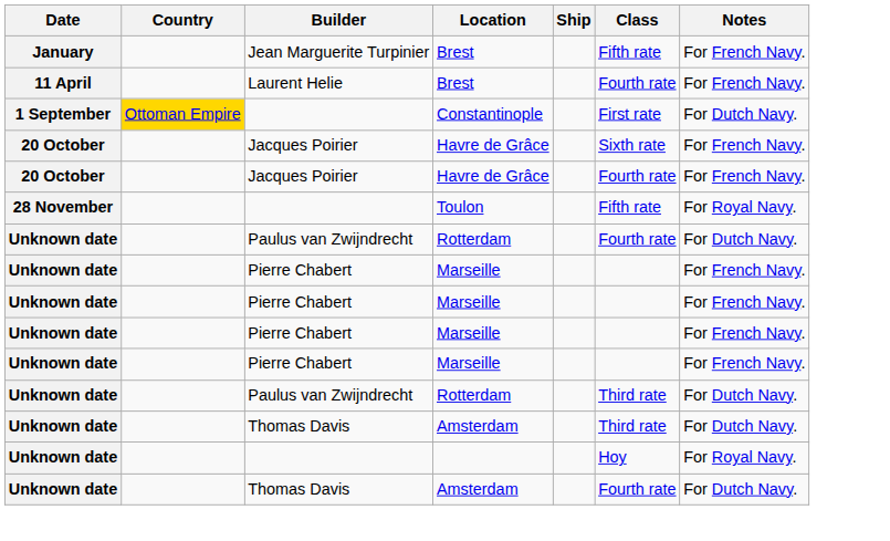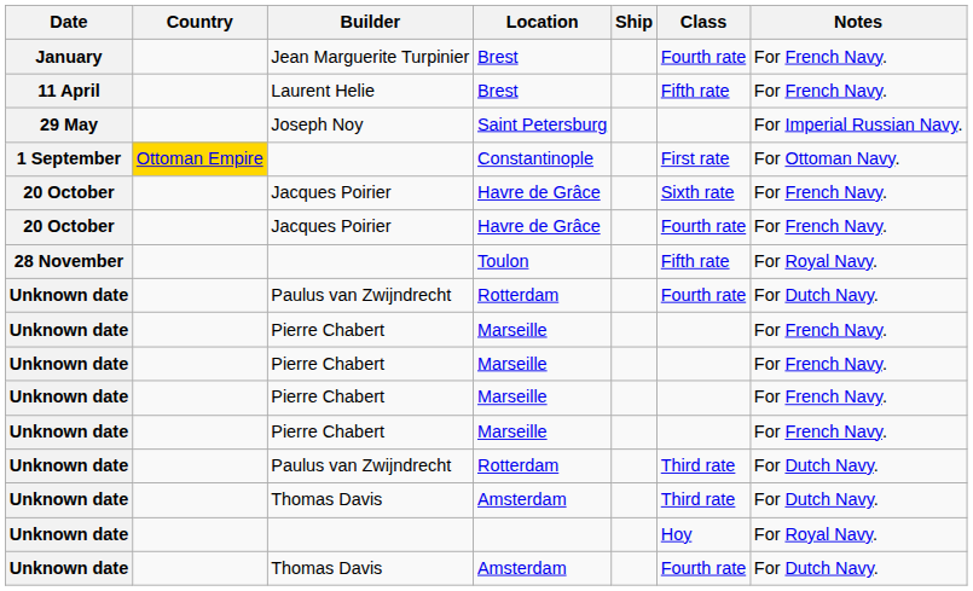 <table class="wikitable sortable" style="font-size:1.00em; line-height:1.5em;">
 <tr>
 <th>Date</th>
 <th>Country</th>
 <th>Builder</th>
 <th>Location</th>
 <th>Ship</th>
 <th>Class</th>
 <th>Notes</th>
 </tr>
 <tr ---->
 <th>January</th>
 <td></td>
 <td>Jean Marguerite Turpinier</td>
 <td><a href='#'>Brest</a></td>
 <td><strong></strong></td>
-<td><a href='#'>Fifth rate</a></td>
+<td><a href='#'>Fourth rate</a></td>
 <td>For <a href='#'>French Navy</a>.</td>
 </tr>
 <tr ---->
 <th>11 April</th>
 <td></td>
 <td>Laurent Helie</td>
 <td><a href='#'>Brest</a></td>
 <td><strong></strong></td>
-<td><a href='#'>Fourth rate</a></td>
+<td><a href='#'>Fifth rate</a></td>
 <td>For <a href='#'>French Navy</a>.</td>
+</tr>
+<tr ---->
+<th>29 May</th>
+<td></td>
+<td>Joseph Noy</td>
+<td><a href='#'>Saint Petersburg</a></td>
+<td><strong></strong></td>
+<td></td>
+<td>For <a href='#'>Imperial Russian Navy</a>.</td>
 </tr>
 <tr ---->
 <th>1 September</th>
 <td style="background: gold;"> <a href='#'>Ottoman Empire</a></td>
 <td></td>
 <td><a href='#'>Constantinople</a></td>
 <td><strong></strong></td>
 <td><a href='#'>First rate</a></td>
-<td>For <a href='#'>Dutch Navy</a>.</td>
+<td>For <a href='#'>Ottoman Navy</a>.</td>
 </tr>
 <tr ---->
 <th>20 October</th>
 <td></td>
 <td>Jacques Poirier</td>
 <td><a href='#'>Havre de Grâce</a></td>
 <td><strong></strong></td>
 <td><a href='#'>Sixth rate</a></td>
 <td>For <a href='#'>French Navy</a>.</td>
 </tr>
 <tr ---->
 <th>20 October</th>
 <td></td>
 <td>Jacques Poirier</td>
 <td><a href='#'>Havre de Grâce</a></td>
 <td><strong></strong></td>
 <td><a href='#'>Fourth rate</a></td>
 <td>For <a href='#'>French Navy</a>.</td>
 </tr>
 <tr ---->
 <th>28 November</th>
 <td></td>
 <td></td>
 <td><a href='#'>Toulon</a></td>
 <td><strong></strong></td>
 <td><a href='#'>Fifth rate</a></td>
 <td>For <a href='#'>Royal Navy</a>.</td>
 </tr>
 <tr ---->
 <th>Unknown date</th>
 <td></td>
 <td>Paulus van Zwijndrecht</td>
 <td><a href='#'>Rotterdam</a></td>
 <td><strong></strong></td>
 <td><a href='#'>Fourth rate</a></td>
 <td>For <a href='#'>Dutch Navy</a>.</td>
 </tr>
 <tr ---->
 <th>Unknown date</th>
 <td></td>
 <td>Pierre Chabert</td>
 <td><a href='#'>Marseille</a></td>
 <td><strong></strong></td>
 <td></td>
 <td>For <a href='#'>French Navy</a>.</td>
 </tr>
 <tr ---->
 <th>Unknown date</th>
 <td></td>
 <td>Pierre Chabert</td>
 <td><a href='#'>Marseille</a></td>
 <td><strong></strong></td>
 <td></td>
 <td>For <a href='#'>French Navy</a>.</td>
 </tr>
 <tr ---->
 <th>Unknown date</th>
 <td></td>
 <td>Pierre Chabert</td>
 <td><a href='#'>Marseille</a></td>
 <td><strong></strong></td>
 <td></td>
 <td>For <a href='#'>French Navy</a>.</td>
 </tr>
 <tr ---->
 <th>Unknown date</th>
 <td></td>
 <td>Pierre Chabert</td>
 <td><a href='#'>Marseille</a></td>
 <td><strong></strong></td>
 <td></td>
 <td>For <a href='#'>French Navy</a>.</td>
 </tr>
 <tr ---->
 <th>Unknown date</th>
 <td></td>
 <td>Paulus van Zwijndrecht</td>
 <td><a href='#'>Rotterdam</a></td>
 <td><strong></strong></td>
 <td><a href='#'>Third rate</a></td>
 <td>For <a href='#'>Dutch Navy</a>.</td>
 </tr>
 <tr ---->
 <th>Unknown date</th>
 <td></td>
 <td>Thomas Davis</td>
 <td><a href='#'>Amsterdam</a></td>
 <td><strong></strong></td>
 <td><a href='#'>Third rate</a></td>
 <td>For <a href='#'>Dutch Navy</a>.</td>
 </tr>
 <tr ---->
 <th>Unknown date</th>
 <td></td>
 <td></td>
 <td></td>
 <td><strong></strong></td>
 <td><a href='#'>Hoy</a></td>
 <td>For <a href='#'>Royal Navy</a>.</td>
 </tr>
 <tr ---->
 <th>Unknown date</th>
 <td></td>
 <td>Thomas Davis</td>
 <td><a href='#'>Amsterdam</a></td>
 <td><strong></strong></td>
 <td><a href='#'>Fourth rate</a></td>
 <td>For <a href='#'>Dutch Navy</a>.</td>
 </tr>
 </table>
